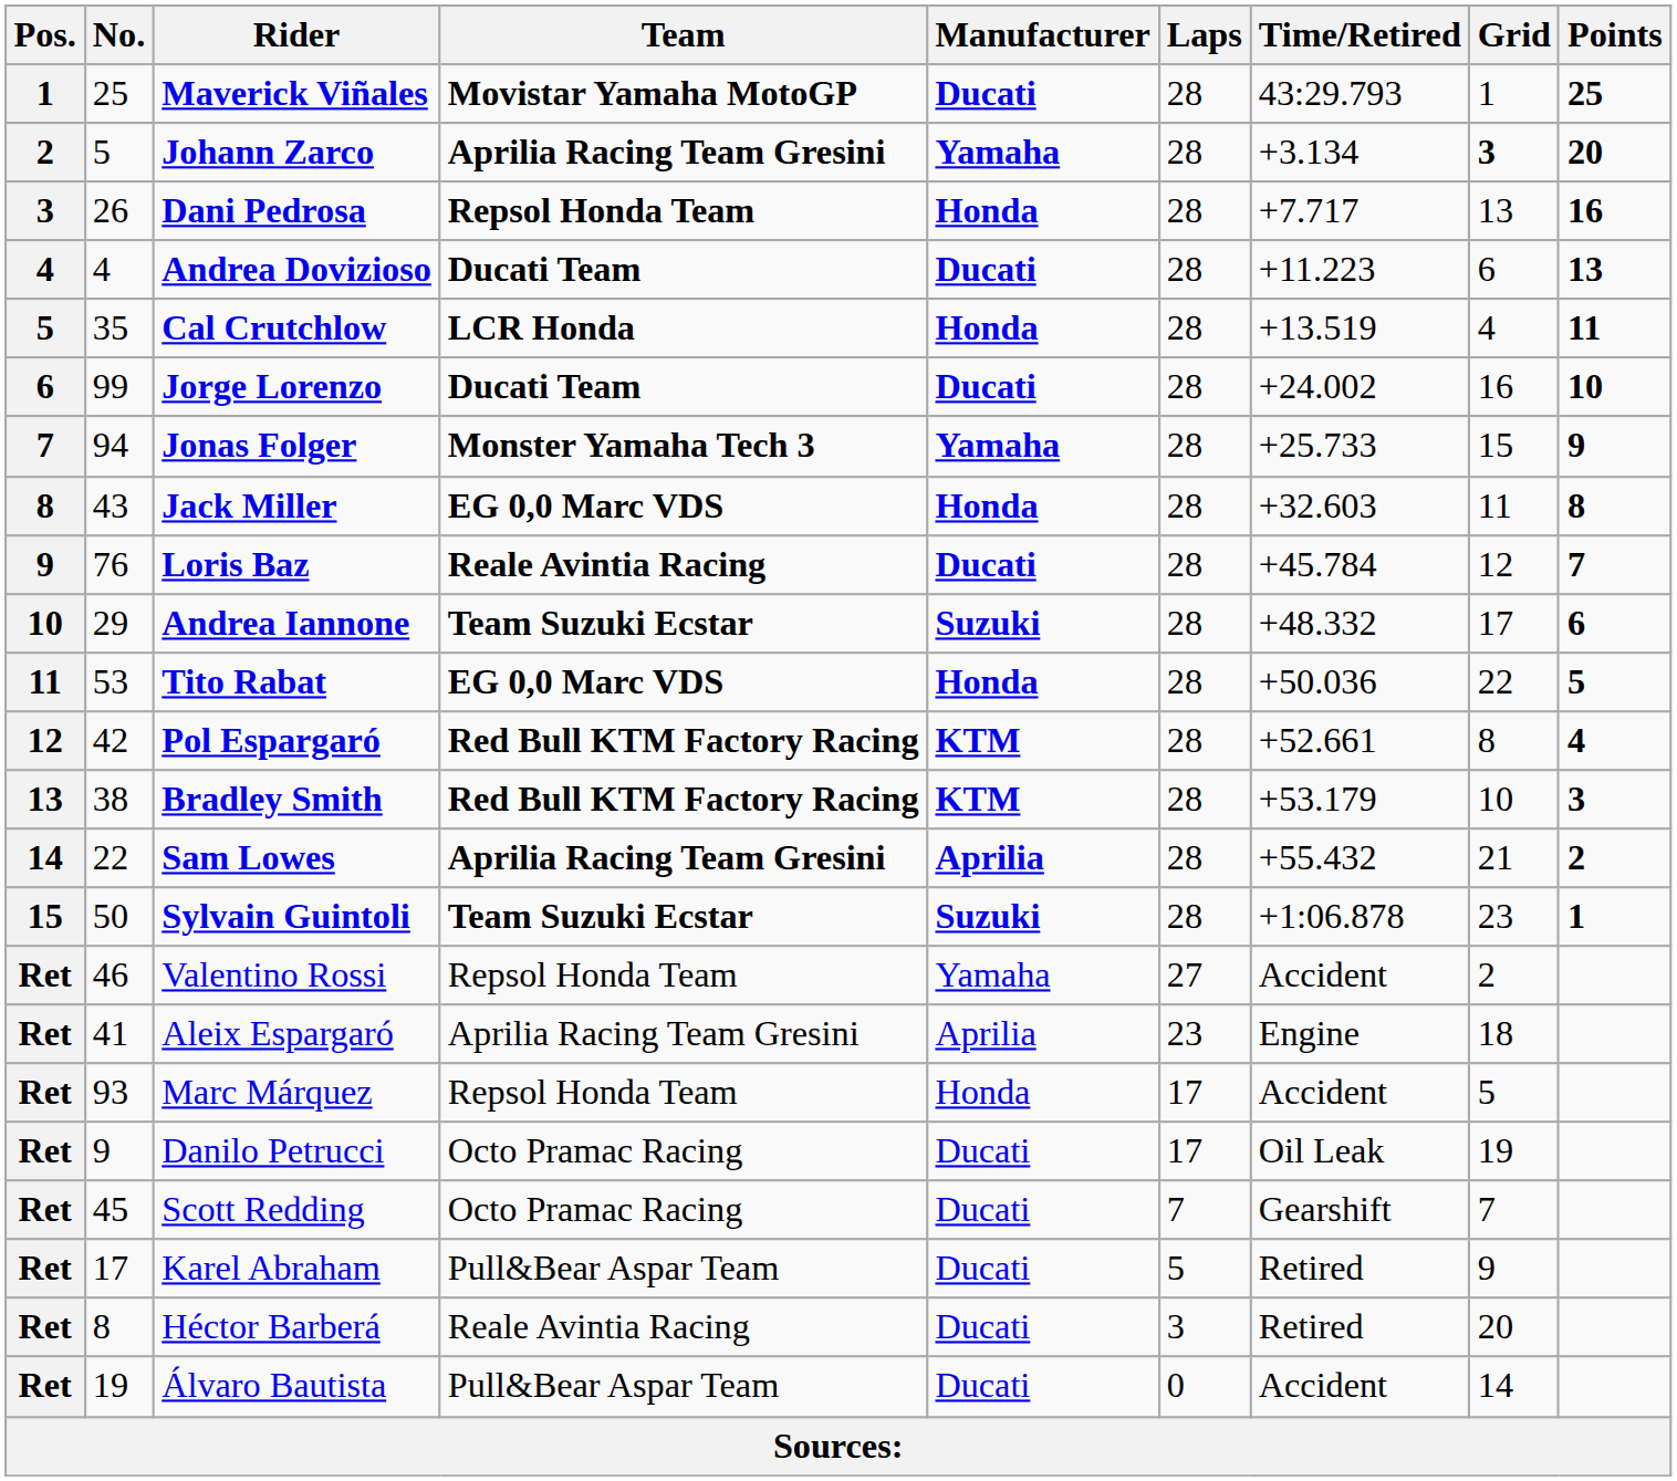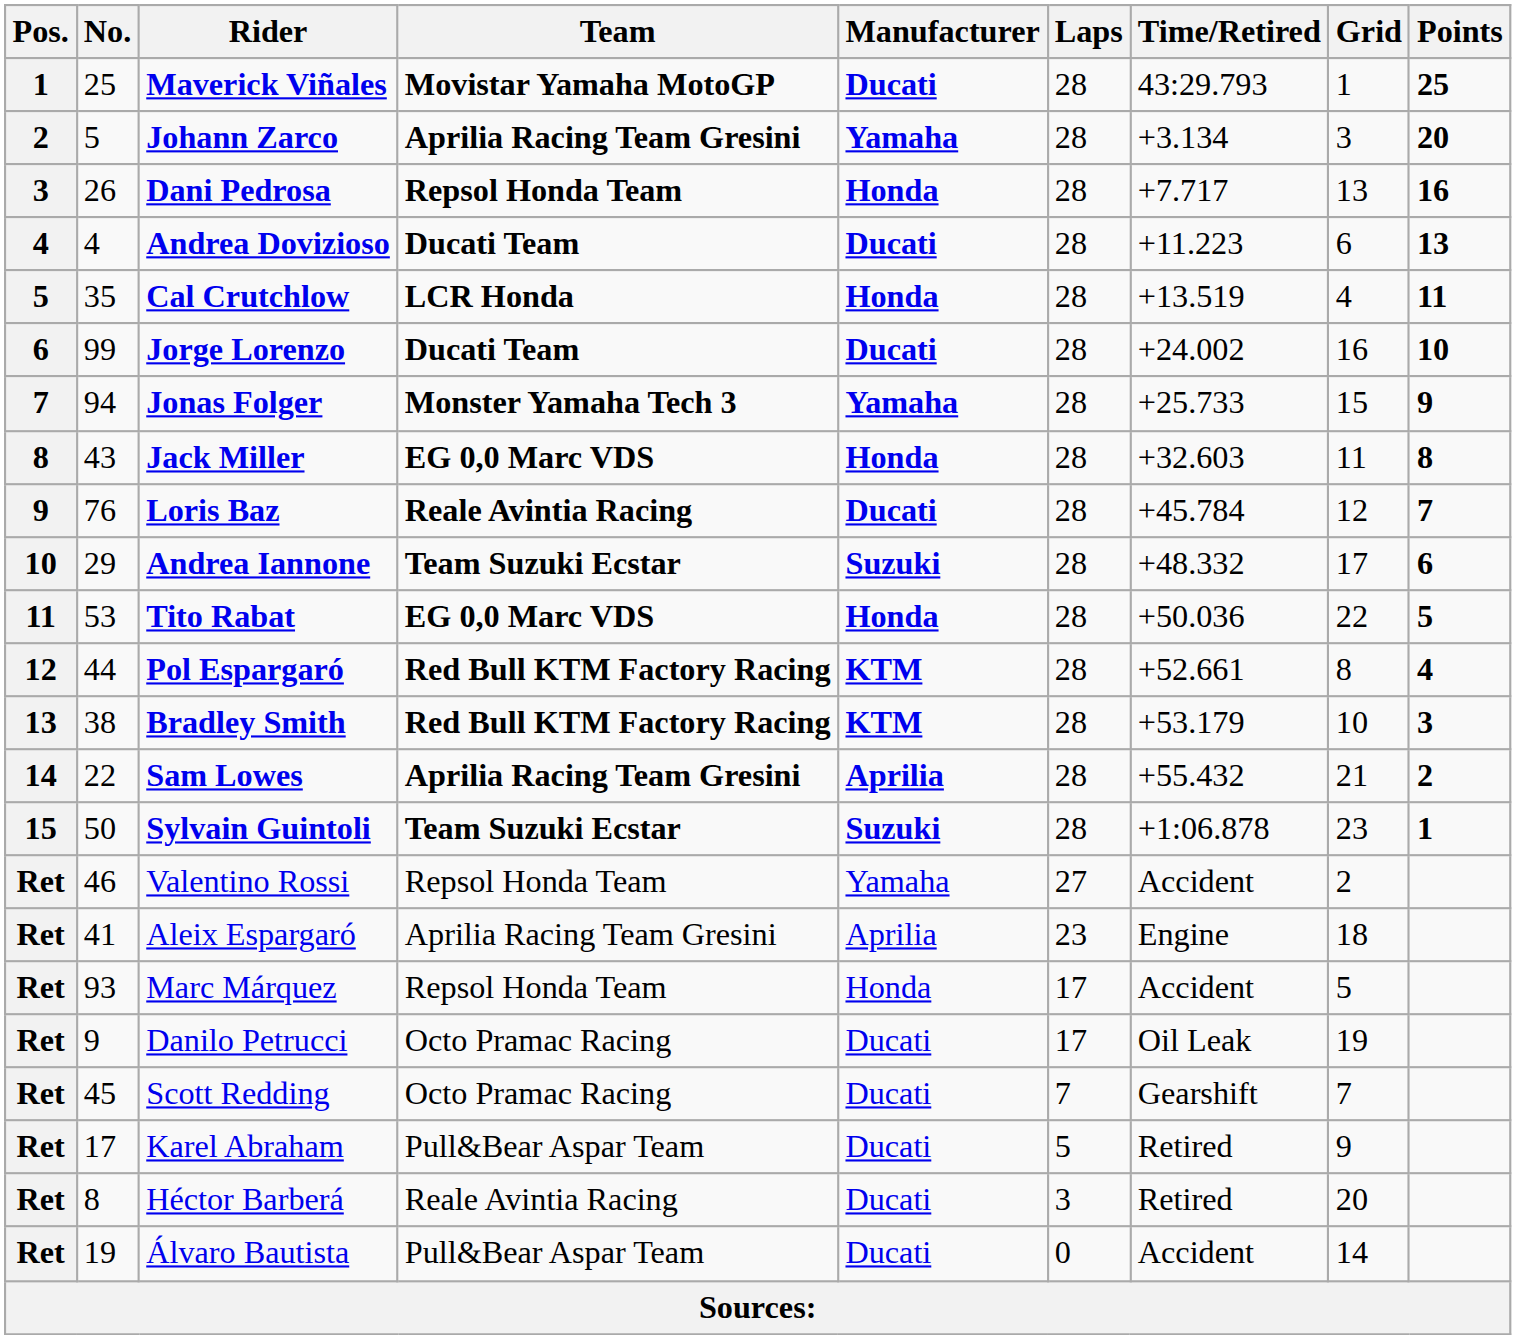 <table class="wikitable" style="font-size: 95%;">
 <tr>
 <th>Pos.</th>
 <th>No.</th>
 <th>Rider</th>
 <th>Team</th>
 <th>Manufacturer</th>
 <th>Laps</th>
 <th>Time/Retired</th>
 <th>Grid</th>
 <th>Points</th>
 </tr>
 <tr>
 <th>1</th>
 <td>25</td>
 <td> <strong><a href='#'>Maverick Viñales</a></strong></td>
 <td><strong>Movistar Yamaha MotoGP</strong></td>
 <td><strong><a href='#'>Ducati</a></strong></td>
 <td>28</td>
 <td>43:29.793</td>
 <td>1</td>
 <td><strong>25</strong></td>
 </tr>
 <tr>
 <th>2</th>
 <td>5</td>
 <td> <strong><a href='#'>Johann Zarco</a></strong></td>
 <td><strong>Aprilia Racing Team Gresini</strong></td>
 <td><strong><a href='#'>Yamaha</a></strong></td>
 <td>28</td>
 <td>+3.134</td>
-<td><strong>3</strong></td>
+<td>3</td>
 <td><strong>20</strong></td>
 </tr>
 <tr>
 <th>3</th>
 <td>26</td>
 <td> <strong><a href='#'>Dani Pedrosa</a></strong></td>
 <td><strong>Repsol Honda Team</strong></td>
 <td><strong><a href='#'>Honda</a></strong></td>
 <td>28</td>
 <td>+7.717</td>
 <td>13</td>
 <td><strong>16</strong></td>
 </tr>
 <tr>
 <th>4</th>
 <td>4</td>
 <td> <strong><a href='#'>Andrea Dovizioso</a></strong></td>
 <td><strong>Ducati Team</strong></td>
 <td><strong><a href='#'>Ducati</a></strong></td>
 <td>28</td>
 <td>+11.223</td>
 <td>6</td>
 <td><strong>13</strong></td>
 </tr>
 <tr>
 <th>5</th>
 <td>35</td>
 <td> <strong><a href='#'>Cal Crutchlow</a></strong></td>
 <td><strong>LCR Honda</strong></td>
 <td><strong><a href='#'>Honda</a></strong></td>
 <td>28</td>
 <td>+13.519</td>
 <td>4</td>
 <td><strong>11</strong></td>
 </tr>
 <tr>
 <th>6</th>
 <td>99</td>
 <td> <strong><a href='#'>Jorge Lorenzo</a></strong></td>
 <td><strong>Ducati Team</strong></td>
 <td><strong><a href='#'>Ducati</a></strong></td>
 <td>28</td>
 <td>+24.002</td>
 <td>16</td>
 <td><strong>10</strong></td>
 </tr>
 <tr>
 <th>7</th>
 <td>94</td>
 <td> <strong><a href='#'>Jonas Folger</a></strong></td>
 <td><strong>Monster Yamaha Tech 3</strong></td>
 <td><strong><a href='#'>Yamaha</a></strong></td>
 <td>28</td>
 <td>+25.733</td>
 <td>15</td>
 <td><strong>9</strong></td>
 </tr>
 <tr>
 <th>8</th>
 <td>43</td>
 <td> <strong><a href='#'>Jack Miller</a></strong></td>
 <td><strong>EG 0,0 Marc VDS</strong></td>
 <td><strong><a href='#'>Honda</a></strong></td>
 <td>28</td>
 <td>+32.603</td>
 <td>11</td>
 <td><strong>8</strong></td>
 </tr>
 <tr>
 <th>9</th>
 <td>76</td>
 <td> <strong><a href='#'>Loris Baz</a></strong></td>
 <td><strong>Reale Avintia Racing</strong></td>
 <td><strong><a href='#'>Ducati</a></strong></td>
 <td>28</td>
 <td>+45.784</td>
 <td>12</td>
 <td><strong>7</strong></td>
 </tr>
 <tr>
 <th>10</th>
 <td>29</td>
 <td> <strong><a href='#'>Andrea Iannone</a></strong></td>
 <td><strong>Team Suzuki Ecstar</strong></td>
 <td><strong><a href='#'>Suzuki</a></strong></td>
 <td>28</td>
 <td>+48.332</td>
 <td>17</td>
 <td><strong>6</strong></td>
 </tr>
 <tr>
 <th>11</th>
 <td>53</td>
 <td> <strong><a href='#'>Tito Rabat</a></strong></td>
 <td><strong>EG 0,0 Marc VDS</strong></td>
 <td><strong><a href='#'>Honda</a></strong></td>
 <td>28</td>
 <td>+50.036</td>
 <td>22</td>
 <td><strong>5</strong></td>
 </tr>
 <tr>
 <th>12</th>
-<td>42</td>
+<td>44</td>
 <td> <strong><a href='#'>Pol Espargaró</a></strong></td>
 <td><strong>Red Bull KTM Factory Racing</strong></td>
 <td><strong><a href='#'>KTM</a></strong></td>
 <td>28</td>
 <td>+52.661</td>
 <td>8</td>
 <td><strong>4</strong></td>
 </tr>
 <tr>
 <th>13</th>
 <td>38</td>
 <td> <strong><a href='#'>Bradley Smith</a></strong></td>
 <td><strong>Red Bull KTM Factory Racing</strong></td>
 <td><strong><a href='#'>KTM</a></strong></td>
 <td>28</td>
 <td>+53.179</td>
 <td>10</td>
 <td><strong>3</strong></td>
 </tr>
 <tr>
 <th>14</th>
 <td>22</td>
 <td> <strong><a href='#'>Sam Lowes</a></strong></td>
 <td><strong>Aprilia Racing Team Gresini</strong></td>
 <td><strong><a href='#'>Aprilia</a></strong></td>
 <td>28</td>
 <td>+55.432</td>
 <td>21</td>
 <td><strong>2</strong></td>
 </tr>
 <tr>
 <th>15</th>
 <td>50</td>
 <td> <strong><a href='#'>Sylvain Guintoli</a></strong></td>
 <td><strong>Team Suzuki Ecstar</strong></td>
 <td><strong><a href='#'>Suzuki</a></strong></td>
 <td>28</td>
 <td>+1:06.878</td>
 <td>23</td>
 <td><strong>1</strong></td>
 </tr>
 <tr>
 <th>Ret</th>
 <td>46</td>
 <td> <a href='#'>Valentino Rossi</a></td>
 <td>Repsol Honda Team</td>
 <td><a href='#'>Yamaha</a></td>
 <td>27</td>
 <td>Accident</td>
 <td>2</td>
 <td></td>
 </tr>
 <tr>
 <th>Ret</th>
 <td>41</td>
 <td> <a href='#'>Aleix Espargaró</a></td>
 <td>Aprilia Racing Team Gresini</td>
 <td><a href='#'>Aprilia</a></td>
 <td>23</td>
 <td>Engine</td>
 <td>18</td>
 <td></td>
 </tr>
 <tr>
 <th>Ret</th>
 <td>93</td>
 <td> <a href='#'>Marc Márquez</a></td>
 <td>Repsol Honda Team</td>
 <td><a href='#'>Honda</a></td>
 <td>17</td>
 <td>Accident</td>
 <td>5</td>
 <td></td>
 </tr>
 <tr>
 <th>Ret</th>
 <td>9</td>
 <td> <a href='#'>Danilo Petrucci</a></td>
 <td>Octo Pramac Racing</td>
 <td><a href='#'>Ducati</a></td>
 <td>17</td>
 <td>Oil Leak</td>
 <td>19</td>
 <td></td>
 </tr>
 <tr>
 <th>Ret</th>
 <td>45</td>
 <td> <a href='#'>Scott Redding</a></td>
 <td>Octo Pramac Racing</td>
 <td><a href='#'>Ducati</a></td>
 <td>7</td>
 <td>Gearshift</td>
 <td>7</td>
 <td></td>
 </tr>
 <tr>
 <th>Ret</th>
 <td>17</td>
 <td> <a href='#'>Karel Abraham</a></td>
 <td>Pull&Bear Aspar Team</td>
 <td><a href='#'>Ducati</a></td>
 <td>5</td>
 <td>Retired</td>
 <td>9</td>
 <td></td>
 </tr>
 <tr>
 <th>Ret</th>
 <td>8</td>
 <td> <a href='#'>Héctor Barberá</a></td>
 <td>Reale Avintia Racing</td>
 <td><a href='#'>Ducati</a></td>
 <td>3</td>
 <td>Retired</td>
 <td>20</td>
 <td></td>
 </tr>
 <tr>
 <th>Ret</th>
 <td>19</td>
 <td> <a href='#'>Álvaro Bautista</a></td>
 <td>Pull&Bear Aspar Team</td>
 <td><a href='#'>Ducati</a></td>
 <td>0</td>
 <td>Accident</td>
 <td>14</td>
 <td></td>
 </tr>
 <tr>
 <th colspan=9>Sources: </th>
 </tr>
 </table>
